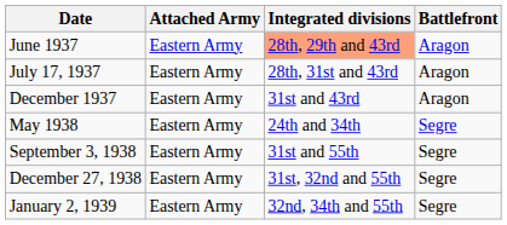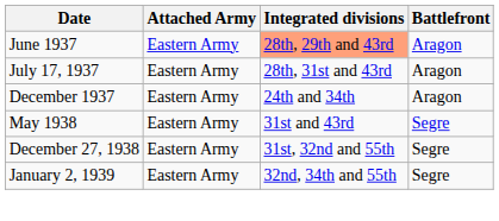 <table class = "wikitable">
 <tr>
 <th>Date</th>
 <th>Attached Army</th>
 <th>Integrated divisions</th>
 <th>Battlefront</th>
 </tr>
 <tr>
 <td>June 1937</td>
 <td><a href='#'>Eastern Army</a></td>
 <td style="background: lightsalmon;"><a href='#'>28th</a>, <a href='#'>29th</a> and <a href='#'>43rd</a></td>
 <td><a href='#'>Aragon</a></td>
 </tr>
 <tr>
 <td>July 17, 1937</td>
 <td>Eastern Army</td>
 <td><a href='#'>28th</a>, <a href='#'>31st</a> and <a href='#'>43rd</a></td>
 <td>Aragon</td>
 </tr>
 <tr>
 <td>December 1937</td>
 <td>Eastern Army</td>
-<td><a href='#'>31st</a> and <a href='#'>43rd</a></td>
+<td><a href='#'>24th</a> and <a href='#'>34th</a></td>
 <td>Aragon</td>
 </tr>
 <tr>
 <td>May 1938</td>
 <td>Eastern Army</td>
-<td><a href='#'>24th</a> and <a href='#'>34th</a></td>
+<td><a href='#'>31st</a> and <a href='#'>43rd</a></td>
 <td><a href='#'>Segre</a></td>
-</tr>
-<tr>
-<td>September 3, 1938</td>
-<td>Eastern Army</td>
-<td><a href='#'>31st</a> and <a href='#'>55th</a></td>
-<td>Segre</td>
 </tr>
 <tr>
 <td>December 27, 1938</td>
 <td>Eastern Army</td>
 <td><a href='#'>31st</a>, <a href='#'>32nd</a> and <a href='#'>55th</a></td>
 <td>Segre</td>
 </tr>
 <tr>
 <td>January 2, 1939</td>
 <td>Eastern Army</td>
 <td><a href='#'>32nd</a>, <a href='#'>34th</a> and <a href='#'>55th</a></td>
 <td>Segre</td>
 </tr>
 </table>
